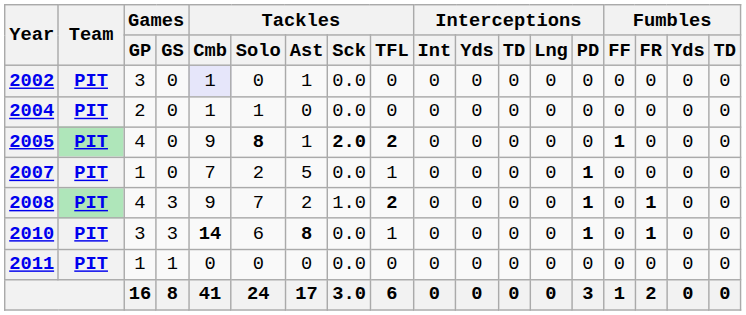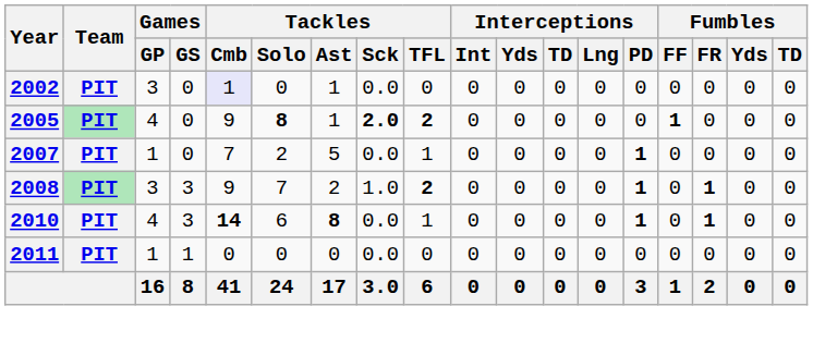 <table class="wikitable" style="text-align:center">
 <tr>
 <th rowspan="2">Year</th>
 <th rowspan="2">Team</th>
 <th colspan="2">Games</th>
 <th colspan="5">Tackles</th>
 <th colspan="5">Interceptions</th>
 <th colspan="4">Fumbles</th>
 </tr>
 <tr>
 <th>GP</th>
 <th>GS</th>
 <th>Cmb</th>
 <th>Solo</th>
 <th>Ast</th>
 <th>Sck</th>
 <th>TFL</th>
 <th>Int</th>
 <th>Yds</th>
 <th>TD</th>
 <th>Lng</th>
 <th>PD</th>
 <th>FF</th>
 <th>FR</th>
 <th>Yds</th>
 <th>TD</th>
 </tr>
 <tr>
 <th><a href='#'>2002</a></th>
 <th><a href='#'>PIT</a></th>
 <td>3</td>
 <td>0</td>
 <td style="background: lavender;">1</td>
 <td>0</td>
 <td>1</td>
-<td>0.0</td>
-<td>0</td>
-<td>0</td>
-<td>0</td>
-<td>0</td>
-<td>0</td>
-<td>0</td>
-<td>0</td>
-<td>0</td>
-<td>0</td>
-<td>0</td>
-</tr>
-<tr>
-<th><a href='#'>2004</a></th>
-<th><a href='#'>PIT</a></th>
-<td>2</td>
-<td>0</td>
-<td>1</td>
-<td>1</td>
-<td>0</td>
 <td>0.0</td>
 <td>0</td>
 <td>0</td>
 <td>0</td>
 <td>0</td>
 <td>0</td>
 <td>0</td>
 <td>0</td>
 <td>0</td>
 <td>0</td>
 <td>0</td>
 </tr>
 <tr>
 <th><a href='#'>2005</a></th>
 <th style="background:#afe6ba; width:3em;"><a href='#'>PIT</a></th>
 <td>4</td>
 <td>0</td>
 <td>9</td>
 <td><strong>8</strong></td>
 <td>1</td>
 <td><strong>2.0</strong></td>
 <td><strong>2</strong></td>
 <td>0</td>
 <td>0</td>
 <td>0</td>
 <td>0</td>
 <td>0</td>
 <td><strong>1</strong></td>
 <td>0</td>
 <td>0</td>
 <td>0</td>
 </tr>
 <tr>
 <th><a href='#'>2007</a></th>
 <th><a href='#'>PIT</a></th>
 <td>1</td>
 <td>0</td>
 <td>7</td>
 <td>2</td>
 <td>5</td>
 <td>0.0</td>
 <td>1</td>
 <td>0</td>
 <td>0</td>
 <td>0</td>
 <td>0</td>
 <td><strong>1</strong></td>
 <td>0</td>
 <td>0</td>
 <td>0</td>
 <td>0</td>
 </tr>
 <tr>
 <th><a href='#'>2008</a></th>
 <th style="background:#afe6ba; width:3em;"><a href='#'>PIT</a></th>
-<td>4</td>
+<td>3</td>
 <td>3</td>
 <td>9</td>
 <td>7</td>
 <td>2</td>
 <td>1.0</td>
 <td><strong>2</strong></td>
 <td>0</td>
 <td>0</td>
 <td>0</td>
 <td>0</td>
 <td><strong>1</strong></td>
 <td>0</td>
 <td><strong>1</strong></td>
 <td>0</td>
 <td>0</td>
 </tr>
 <tr>
 <th><a href='#'>2010</a></th>
 <th><a href='#'>PIT</a></th>
-<td>3</td>
+<td>4</td>
 <td>3</td>
 <td><strong>14</strong></td>
 <td>6</td>
 <td><strong>8</strong></td>
 <td>0.0</td>
 <td>1</td>
 <td>0</td>
 <td>0</td>
 <td>0</td>
 <td>0</td>
 <td><strong>1</strong></td>
 <td>0</td>
 <td><strong>1</strong></td>
 <td>0</td>
 <td>0</td>
 </tr>
 <tr>
 <th><a href='#'>2011</a></th>
 <th><a href='#'>PIT</a></th>
 <td>1</td>
 <td>1</td>
 <td>0</td>
 <td>0</td>
 <td>0</td>
 <td>0.0</td>
 <td>0</td>
 <td>0</td>
 <td>0</td>
 <td>0</td>
 <td>0</td>
 <td>0</td>
 <td>0</td>
 <td>0</td>
 <td>0</td>
 <td>0</td>
 </tr>
 <tr>
 <th colspan="2"></th>
 <th>16</th>
 <th>8</th>
 <th>41</th>
 <th>24</th>
 <th>17</th>
 <th>3.0</th>
 <th>6</th>
 <th>0</th>
 <th>0</th>
 <th>0</th>
 <th>0</th>
 <th>3</th>
 <th>1</th>
 <th>2</th>
 <th>0</th>
 <th>0</th>
 </tr>
 </table>
